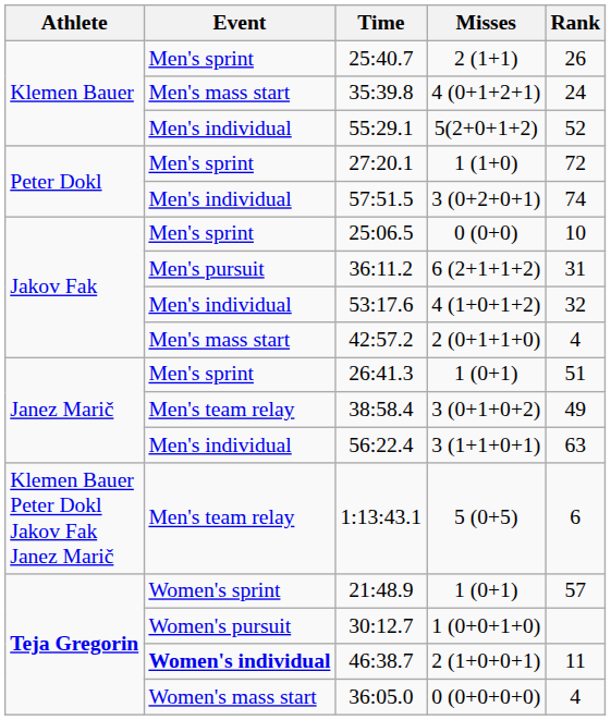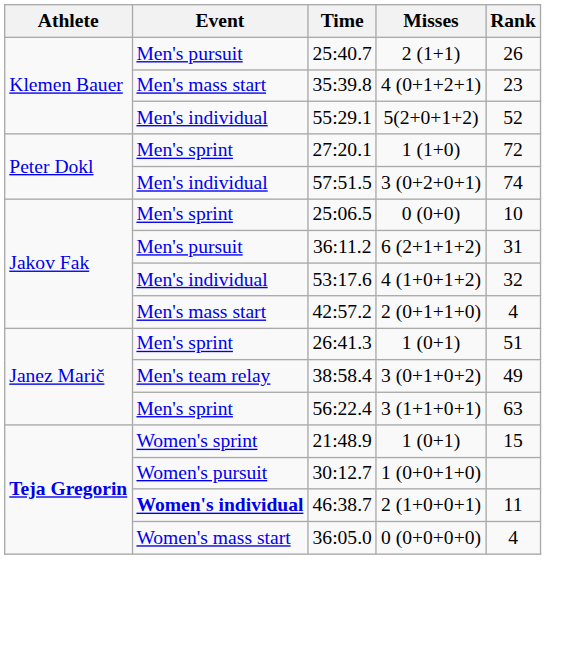 <table class="wikitable" style="font-size:90%">
 <tr>
 <th>Athlete</th>
 <th>Event</th>
 <th>Time</th>
 <th>Misses</th>
 <th>Rank</th>
 </tr>
 <tr align=center>
 <td style="text-align:left;" rowspan="3"><a href='#'>Klemen Bauer</a></td>
-<td align=left><a href='#'>Men's sprint</a></td>
+<td align=left><a href='#'>Men's pursuit</a></td>
 <td>25:40.7</td>
 <td>2 (1+1)</td>
 <td>26</td>
 </tr>
 <tr align=center>
 <td align=left><a href='#'>Men's mass start</a></td>
 <td>35:39.8</td>
 <td>4 (0+1+2+1)</td>
-<td>24</td>
+<td>23</td>
 </tr>
 <tr align=center>
 <td align=left><a href='#'>Men's individual</a></td>
 <td>55:29.1</td>
 <td>5(2+0+1+2)</td>
 <td>52</td>
 </tr>
 <tr align=center>
 <td style="text-align:left;" rowspan="2"><a href='#'>Peter Dokl</a></td>
 <td align=left><a href='#'>Men's sprint</a></td>
 <td>27:20.1</td>
 <td>1 (1+0)</td>
 <td>72</td>
 </tr>
 <tr align=center>
 <td align=left><a href='#'>Men's individual</a></td>
 <td>57:51.5</td>
 <td>3 (0+2+0+1)</td>
 <td>74</td>
 </tr>
 <tr align=center>
 <td style="text-align:left;" rowspan="4"><a href='#'>Jakov Fak</a></td>
 <td align=left><a href='#'>Men's sprint</a></td>
 <td>25:06.5</td>
 <td>0 (0+0)</td>
 <td>10</td>
 </tr>
 <tr align=center>
 <td align=left><a href='#'>Men's pursuit</a></td>
 <td>36:11.2</td>
 <td>6 (2+1+1+2)</td>
 <td>31</td>
 </tr>
 <tr align=center>
 <td align=left><a href='#'>Men's individual</a></td>
 <td>53:17.6</td>
 <td>4 (1+0+1+2)</td>
 <td>32</td>
 </tr>
 <tr align=center>
 <td align=left><a href='#'>Men's mass start</a></td>
 <td>42:57.2</td>
 <td>2 (0+1+1+0)</td>
 <td>4</td>
 </tr>
 <tr align=center>
 <td style="text-align:left;" rowspan="3"><a href='#'>Janez Marič</a></td>
 <td align=left><a href='#'>Men's sprint</a></td>
 <td>26:41.3</td>
 <td>1 (0+1)</td>
 <td>51</td>
 </tr>
 <tr align=center>
 <td align=left><a href='#'>Men's team relay</a></td>
 <td>38:58.4</td>
 <td>3 (0+1+0+2)</td>
 <td>49</td>
 </tr>
 <tr align=center>
-<td align=left><a href='#'>Men's individual</a></td>
+<td align=left><a href='#'>Men's sprint</a></td>
 <td>56:22.4</td>
 <td>3 (1+1+0+1)</td>
 <td>63</td>
-</tr>
-<tr align=center>
-<td align=left><a href='#'>Klemen Bauer</a><br><a href='#'>Peter Dokl</a><br><a href='#'>Jakov Fak</a><br><a href='#'>Janez Marič</a></td>
-<td align=left><a href='#'>Men's team relay</a></td>
-<td>1:13:43.1</td>
-<td>5 (0+5)</td>
-<td>6</td>
 </tr>
 <tr align=center>
 <td style="text-align:left;" rowspan="4"><strong><a href='#'>Teja Gregorin</a></strong></td>
 <td align=left><a href='#'>Women's sprint</a></td>
 <td>21:48.9</td>
 <td>1 (0+1)</td>
-<td>57</td>
+<td>15</td>
 </tr>
 <tr align=center>
 <td align=left><a href='#'>Women's pursuit</a></td>
 <td>30:12.7</td>
 <td>1 (0+0+1+0)</td>
 <td></td>
 </tr>
 <tr align=center>
 <td align=left><strong><a href='#'>Women's individual</a></strong></td>
 <td>46:38.7</td>
 <td>2 (1+0+0+1)</td>
 <td>11</td>
 </tr>
 <tr align=center>
 <td align=left><a href='#'>Women's mass start</a></td>
 <td>36:05.0</td>
 <td>0 (0+0+0+0)</td>
 <td>4</td>
 </tr>
 </table>
